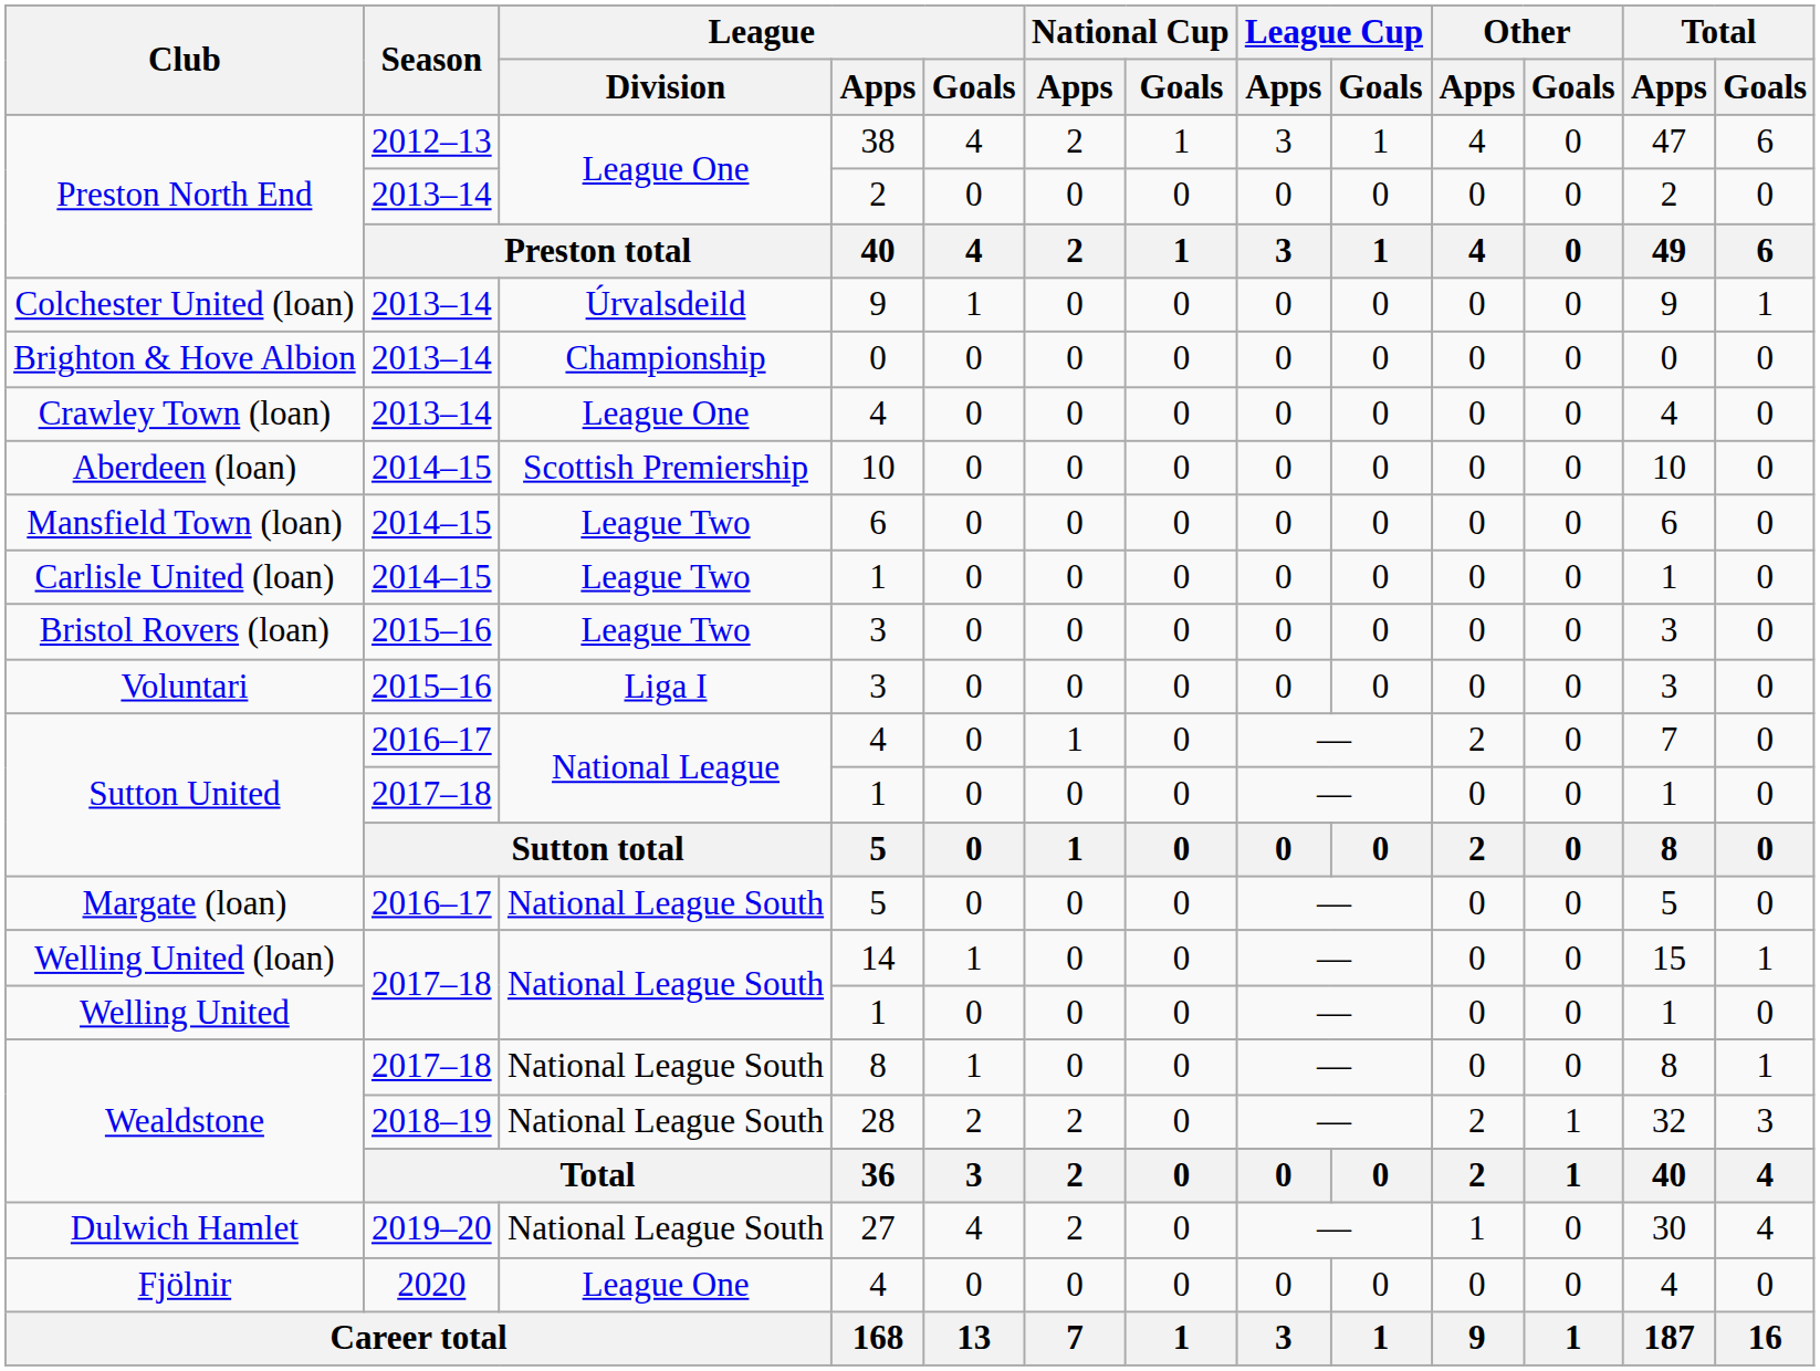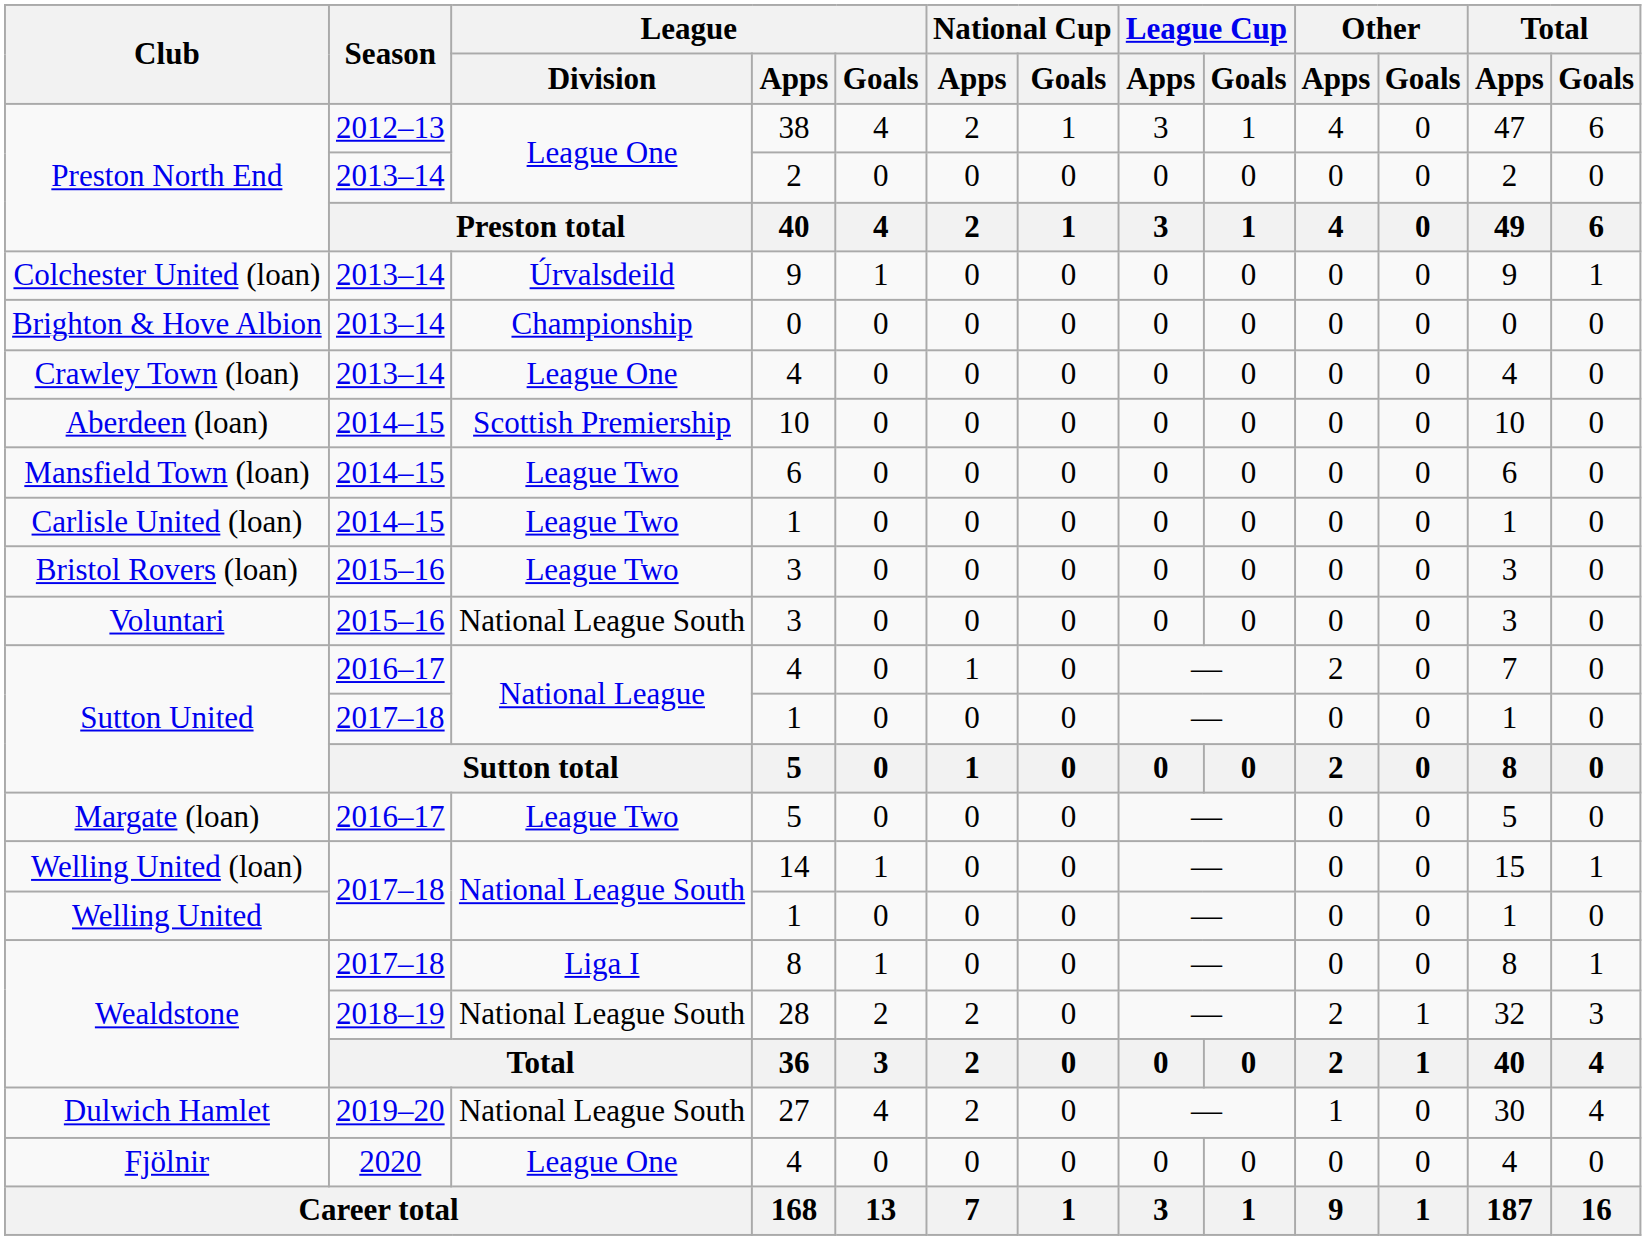 <table class="wikitable" style="text-align:center">
 <tr>
 <th rowspan="2">Club</th>
 <th rowspan="2">Season</th>
 <th colspan="3">League</th>
 <th colspan="2">National Cup</th>
 <th colspan="2"><a href='#'>League Cup</a></th>
 <th colspan="2">Other</th>
 <th colspan="2">Total</th>
 </tr>
 <tr>
 <th>Division</th>
 <th>Apps</th>
 <th>Goals</th>
 <th>Apps</th>
 <th>Goals</th>
 <th>Apps</th>
 <th>Goals</th>
 <th>Apps</th>
 <th>Goals</th>
 <th>Apps</th>
 <th>Goals</th>
 </tr>
 <tr>
 <td rowspan="3"><a href='#'>Preston North End</a></td>
 <td><a href='#'>2012–13</a></td>
 <td rowspan="2"><a href='#'>League One</a></td>
 <td>38</td>
 <td>4</td>
 <td>2</td>
 <td>1</td>
 <td>3</td>
 <td>1</td>
 <td>4</td>
 <td>0</td>
 <td>47</td>
 <td>6</td>
 </tr>
 <tr>
 <td><a href='#'>2013–14</a></td>
 <td>2</td>
 <td>0</td>
 <td>0</td>
 <td>0</td>
 <td>0</td>
 <td>0</td>
 <td>0</td>
 <td>0</td>
 <td>2</td>
 <td>0</td>
 </tr>
 <tr>
 <th colspan="2">Preston total</th>
 <th>40</th>
 <th>4</th>
 <th>2</th>
 <th>1</th>
 <th>3</th>
 <th>1</th>
 <th>4</th>
 <th>0</th>
 <th>49</th>
 <th>6</th>
 </tr>
 <tr>
 <td><a href='#'>Colchester United</a> (loan)</td>
 <td><a href='#'>2013–14</a></td>
 <td><a href='#'>Úrvalsdeild</a></td>
 <td>9</td>
 <td>1</td>
 <td>0</td>
 <td>0</td>
 <td>0</td>
 <td>0</td>
 <td>0</td>
 <td>0</td>
 <td>9</td>
 <td>1</td>
 </tr>
 <tr>
 <td><a href='#'>Brighton & Hove Albion</a></td>
 <td><a href='#'>2013–14</a></td>
 <td><a href='#'>Championship</a></td>
 <td>0</td>
 <td>0</td>
 <td>0</td>
 <td>0</td>
 <td>0</td>
 <td>0</td>
 <td>0</td>
 <td>0</td>
 <td>0</td>
 <td>0</td>
 </tr>
 <tr>
 <td><a href='#'>Crawley Town</a> (loan)</td>
 <td><a href='#'>2013–14</a></td>
 <td><a href='#'>League One</a></td>
 <td>4</td>
 <td>0</td>
 <td>0</td>
 <td>0</td>
 <td>0</td>
 <td>0</td>
 <td>0</td>
 <td>0</td>
 <td>4</td>
 <td>0</td>
 </tr>
 <tr>
 <td><a href='#'>Aberdeen</a> (loan)</td>
 <td><a href='#'>2014–15</a></td>
 <td><a href='#'>Scottish Premiership</a></td>
 <td>10</td>
 <td>0</td>
 <td>0</td>
 <td>0</td>
 <td>0</td>
 <td>0</td>
 <td>0</td>
 <td>0</td>
 <td>10</td>
 <td>0</td>
 </tr>
 <tr>
 <td><a href='#'>Mansfield Town</a> (loan)</td>
 <td><a href='#'>2014–15</a></td>
 <td><a href='#'>League Two</a></td>
 <td>6</td>
 <td>0</td>
 <td>0</td>
 <td>0</td>
 <td>0</td>
 <td>0</td>
 <td>0</td>
 <td>0</td>
 <td>6</td>
 <td>0</td>
 </tr>
 <tr>
 <td><a href='#'>Carlisle United</a> (loan)</td>
 <td><a href='#'>2014–15</a></td>
 <td><a href='#'>League Two</a></td>
 <td>1</td>
 <td>0</td>
 <td>0</td>
 <td>0</td>
 <td>0</td>
 <td>0</td>
 <td>0</td>
 <td>0</td>
 <td>1</td>
 <td>0</td>
 </tr>
 <tr>
 <td><a href='#'>Bristol Rovers</a> (loan)</td>
 <td><a href='#'>2015–16</a></td>
 <td><a href='#'>League Two</a></td>
 <td>3</td>
 <td>0</td>
 <td>0</td>
 <td>0</td>
 <td>0</td>
 <td>0</td>
 <td>0</td>
 <td>0</td>
 <td>3</td>
 <td>0</td>
 </tr>
 <tr>
 <td><a href='#'>Voluntari</a></td>
 <td><a href='#'>2015–16</a></td>
-<td><a href='#'>Liga I</a></td>
+<td>National League South</td>
 <td>3</td>
 <td>0</td>
 <td>0</td>
 <td>0</td>
 <td>0</td>
 <td>0</td>
 <td>0</td>
 <td>0</td>
 <td>3</td>
 <td>0</td>
 </tr>
 <tr>
 <td rowspan="3"><a href='#'>Sutton United</a></td>
 <td><a href='#'>2016–17</a></td>
 <td rowspan="2"><a href='#'>National League</a></td>
 <td>4</td>
 <td>0</td>
 <td>1</td>
 <td>0</td>
 <td colspan="2">—</td>
 <td>2</td>
 <td>0</td>
 <td>7</td>
 <td>0</td>
 </tr>
 <tr>
 <td><a href='#'>2017–18</a></td>
 <td>1</td>
 <td>0</td>
 <td>0</td>
 <td>0</td>
 <td colspan="2">—</td>
 <td>0</td>
 <td>0</td>
 <td>1</td>
 <td>0</td>
 </tr>
 <tr>
 <th colspan="2">Sutton total</th>
 <th>5</th>
 <th>0</th>
 <th>1</th>
 <th>0</th>
 <th>0</th>
 <th>0</th>
 <th>2</th>
 <th>0</th>
 <th>8</th>
 <th>0</th>
 </tr>
 <tr>
 <td><a href='#'>Margate</a> (loan)</td>
 <td><a href='#'>2016–17</a></td>
-<td><a href='#'>National League South</a></td>
+<td><a href='#'>League Two</a></td>
 <td>5</td>
 <td>0</td>
 <td>0</td>
 <td>0</td>
 <td colspan="2">—</td>
 <td>0</td>
 <td>0</td>
 <td>5</td>
 <td>0</td>
 </tr>
 <tr>
 <td><a href='#'>Welling United</a> (loan)</td>
 <td rowspan="2"><a href='#'>2017–18</a></td>
 <td rowspan="2"><a href='#'>National League South</a></td>
 <td>14</td>
 <td>1</td>
 <td>0</td>
 <td>0</td>
 <td colspan="2">—</td>
 <td>0</td>
 <td>0</td>
 <td>15</td>
 <td>1</td>
 </tr>
 <tr>
 <td><a href='#'>Welling United</a></td>
 <td>1</td>
 <td>0</td>
 <td>0</td>
 <td>0</td>
 <td colspan="2">—</td>
 <td>0</td>
 <td>0</td>
 <td>1</td>
 <td>0</td>
 </tr>
 <tr>
 <td rowspan="3"><a href='#'>Wealdstone</a></td>
 <td><a href='#'>2017–18</a></td>
-<td>National League South</td>
+<td><a href='#'>Liga I</a></td>
 <td>8</td>
 <td>1</td>
 <td>0</td>
 <td>0</td>
 <td colspan="2">—</td>
 <td>0</td>
 <td>0</td>
 <td>8</td>
 <td>1</td>
 </tr>
 <tr>
 <td><a href='#'>2018–19</a></td>
 <td>National League South</td>
 <td>28</td>
 <td>2</td>
 <td>2</td>
 <td>0</td>
 <td colspan="2">—</td>
 <td>2</td>
 <td>1</td>
 <td>32</td>
 <td>3</td>
 </tr>
 <tr>
 <th colspan="2">Total</th>
 <th>36</th>
 <th>3</th>
 <th>2</th>
 <th>0</th>
 <th>0</th>
 <th>0</th>
 <th>2</th>
 <th>1</th>
 <th>40</th>
 <th>4</th>
 </tr>
 <tr>
 <td><a href='#'>Dulwich Hamlet</a></td>
 <td><a href='#'>2019–20</a></td>
 <td>National League South</td>
 <td>27</td>
 <td>4</td>
 <td>2</td>
 <td>0</td>
 <td colspan="2">—</td>
 <td>1</td>
 <td>0</td>
 <td>30</td>
 <td>4</td>
 </tr>
 <tr>
 <td><a href='#'>Fjölnir</a></td>
 <td><a href='#'>2020</a></td>
 <td><a href='#'>League One</a></td>
 <td>4</td>
 <td>0</td>
 <td>0</td>
 <td>0</td>
 <td>0</td>
 <td>0</td>
 <td>0</td>
 <td>0</td>
 <td>4</td>
 <td>0</td>
 </tr>
 <tr>
 <th colspan="3">Career total</th>
 <th>168</th>
 <th>13</th>
 <th>7</th>
 <th>1</th>
 <th>3</th>
 <th>1</th>
 <th>9</th>
 <th>1</th>
 <th>187</th>
 <th>16</th>
 </tr>
 </table>
